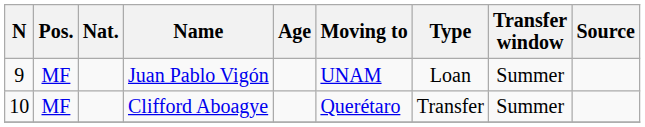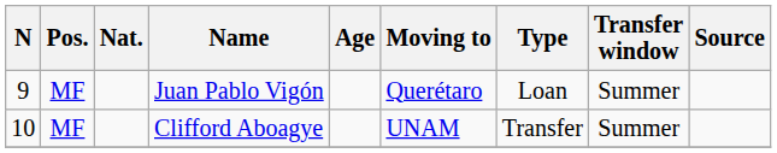 <table class="wikitable sortable" style="text-align:center">
 <tr>
 <th>N</th>
 <th>Pos.</th>
 <th>Nat.</th>
 <th>Name</th>
 <th>Age</th>
 <th>Moving to</th>
 <th>Type</th>
 <th>Transfer<br>window</th>
 <th>Source</th>
 </tr>
 <tr>
 <td>9</td>
 <td><a href='#'>MF</a></td>
 <td></td>
 <td align=left><a href='#'>Juan Pablo Vigón</a></td>
 <td></td>
-<td align=left><a href='#'>UNAM</a></td>
+<td align=left><a href='#'>Querétaro</a></td>
 <td>Loan</td>
 <td>Summer</td>
 <td></td>
 </tr>
 <tr>
 <td>10</td>
 <td><a href='#'>MF</a></td>
 <td></td>
 <td align=left><a href='#'>Clifford Aboagye</a></td>
 <td></td>
-<td align=left><a href='#'>Querétaro</a></td>
+<td align=left><a href='#'>UNAM</a></td>
 <td>Transfer</td>
 <td>Summer</td>
 <td></td>
 </tr>
 <tr>
 </tr>
 </table>
